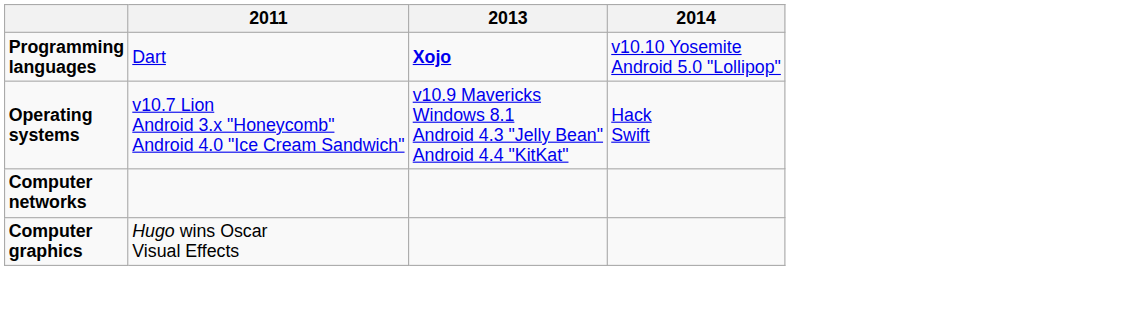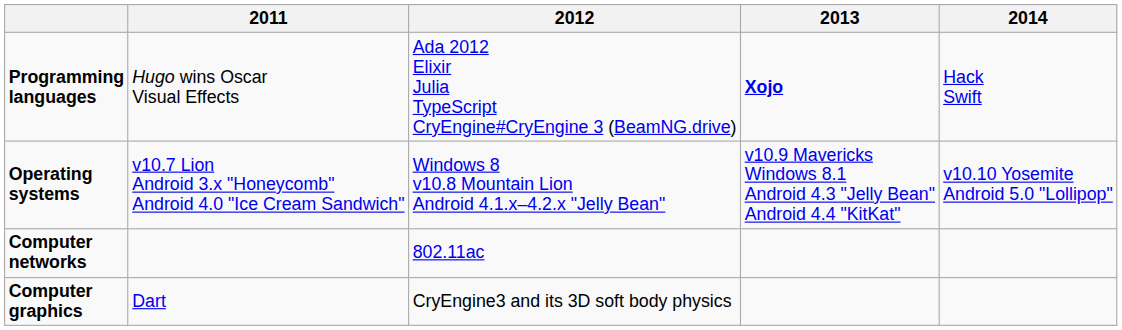 <table class="wikitable">
 <tr>
 <th></th>
 <th>2011</th>
+<th>2012</th>
 <th>2013</th>
 <th>2014</th>
 </tr>
 <tr>
 <td><strong>Programming<br>languages</strong></td>
-<td><a href='#'>Dart</a></td>
+<td><em>Hugo</em> wins Oscar<br>Visual Effects</td>
+<td><a href='#'>Ada 2012</a><br><a href='#'>Elixir</a><br><a href='#'>Julia</a><br><a href='#'>TypeScript</a><br><a href='#'>CryEngine#CryEngine 3</a> (<a href='#'>BeamNG.drive</a>)</td>
 <td><strong><a href='#'>Xojo</a></strong></td>
-<td><a href='#'>v10.10 Yosemite</a><br> <a href='#'>Android 5.0 "Lollipop"</a></td>
+<td><a href='#'>Hack</a><br><a href='#'>Swift</a></td>
 </tr>
 <tr>
 <td><strong>Operating<br>systems</strong></td>
 <td><a href='#'>v10.7 Lion</a><br> <a href='#'>Android 3.x "Honeycomb"</a><br> <a href='#'>Android 4.0 "Ice Cream Sandwich"</a></td>
+<td><a href='#'>Windows 8</a> <br> <a href='#'>v10.8 Mountain Lion</a> <br> <a href='#'>Android 4.1.x–4.2.x "Jelly Bean"</a></td>
 <td><a href='#'>v10.9 Mavericks</a> <br> <a href='#'>Windows 8.1</a> <br> <a href='#'>Android 4.3 "Jelly Bean"</a> <br> <a href='#'>Android 4.4 "KitKat"</a></td>
-<td><a href='#'>Hack</a><br><a href='#'>Swift</a></td>
+<td><a href='#'>v10.10 Yosemite</a><br> <a href='#'>Android 5.0 "Lollipop"</a></td>
 </tr>
 <tr>
 <td><strong>Computer<br>networks</strong></td>
 <td></td>
+<td><a href='#'>802.11ac</a></td>
 <td></td>
 <td></td>
 </tr>
 <tr>
 <td><strong>Computer<br>graphics</strong></td>
-<td><em>Hugo</em> wins Oscar<br>Visual Effects</td>
+<td><a href='#'>Dart</a></td>
+<td>CryEngine3 and its 3D soft body physics</td>
 <td></td>
 <td></td>
 </tr>
 </table>
